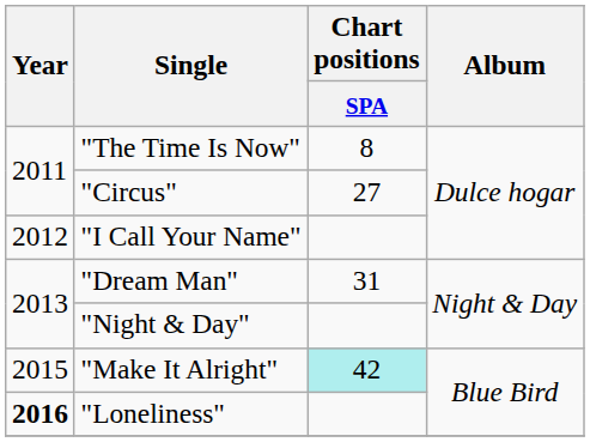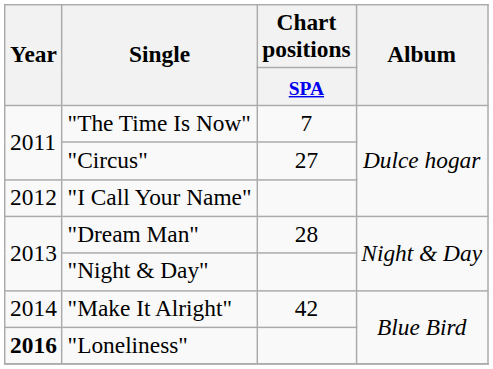 <table class="wikitable">
 <tr>
 <th rowspan="2">Year</th>
 <th rowspan="2">Single</th>
 <th colspan="1">Chart positions</th>
 <th rowspan="2">Album</th>
 </tr>
 <tr>
 <th width="20"><small><a href='#'>SPA</a><br></small></th>
 </tr>
 <tr>
 <td rowspan="2">2011</td>
 <td>"The Time Is Now"</td>
-<td align="center">8</td>
+<td align="center">7</td>
 <td align="center" rowspan=3><em>Dulce hogar</em></td>
 </tr>
 <tr>
 <td>"Circus"</td>
 <td align="center">27</td>
 </tr>
 <tr>
 <td rowspan="1">2012</td>
 <td>"I Call Your Name"</td>
 <td align="center"></td>
 </tr>
 <tr>
 <td rowspan="2">2013</td>
 <td>"Dream Man"</td>
-<td align="center">31</td>
+<td align="center">28</td>
 <td align="center" rowspan=2><em>Night & Day</em></td>
 </tr>
 <tr>
 <td>"Night & Day"</td>
 <td align="center"></td>
 </tr>
 <tr>
-<td>2015</td>
+<td>2014</td>
 <td>"Make It Alright"</td>
-<td align="center" style="background: paleturquoise;">42</td>
+<td align="center">42</td>
 <td align="center" rowspan=2><em>Blue Bird</em></td>
 </tr>
 <tr>
 <td><strong>2016</strong></td>
 <td>"Loneliness"</td>
 <td align="center"></td>
 </tr>
 <tr>
 </tr>
 </table>
